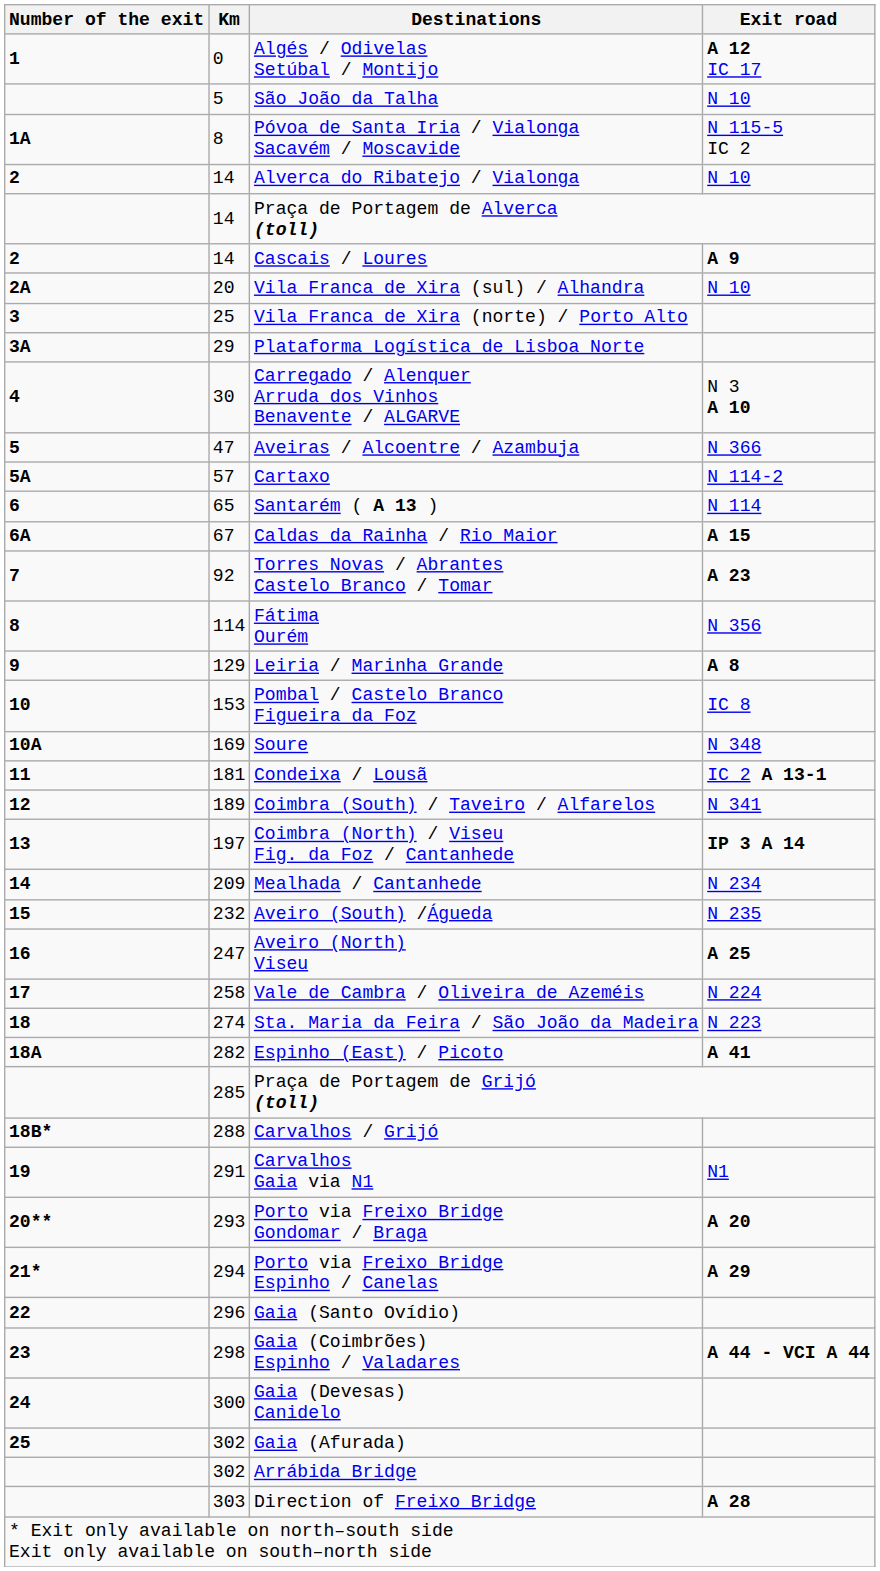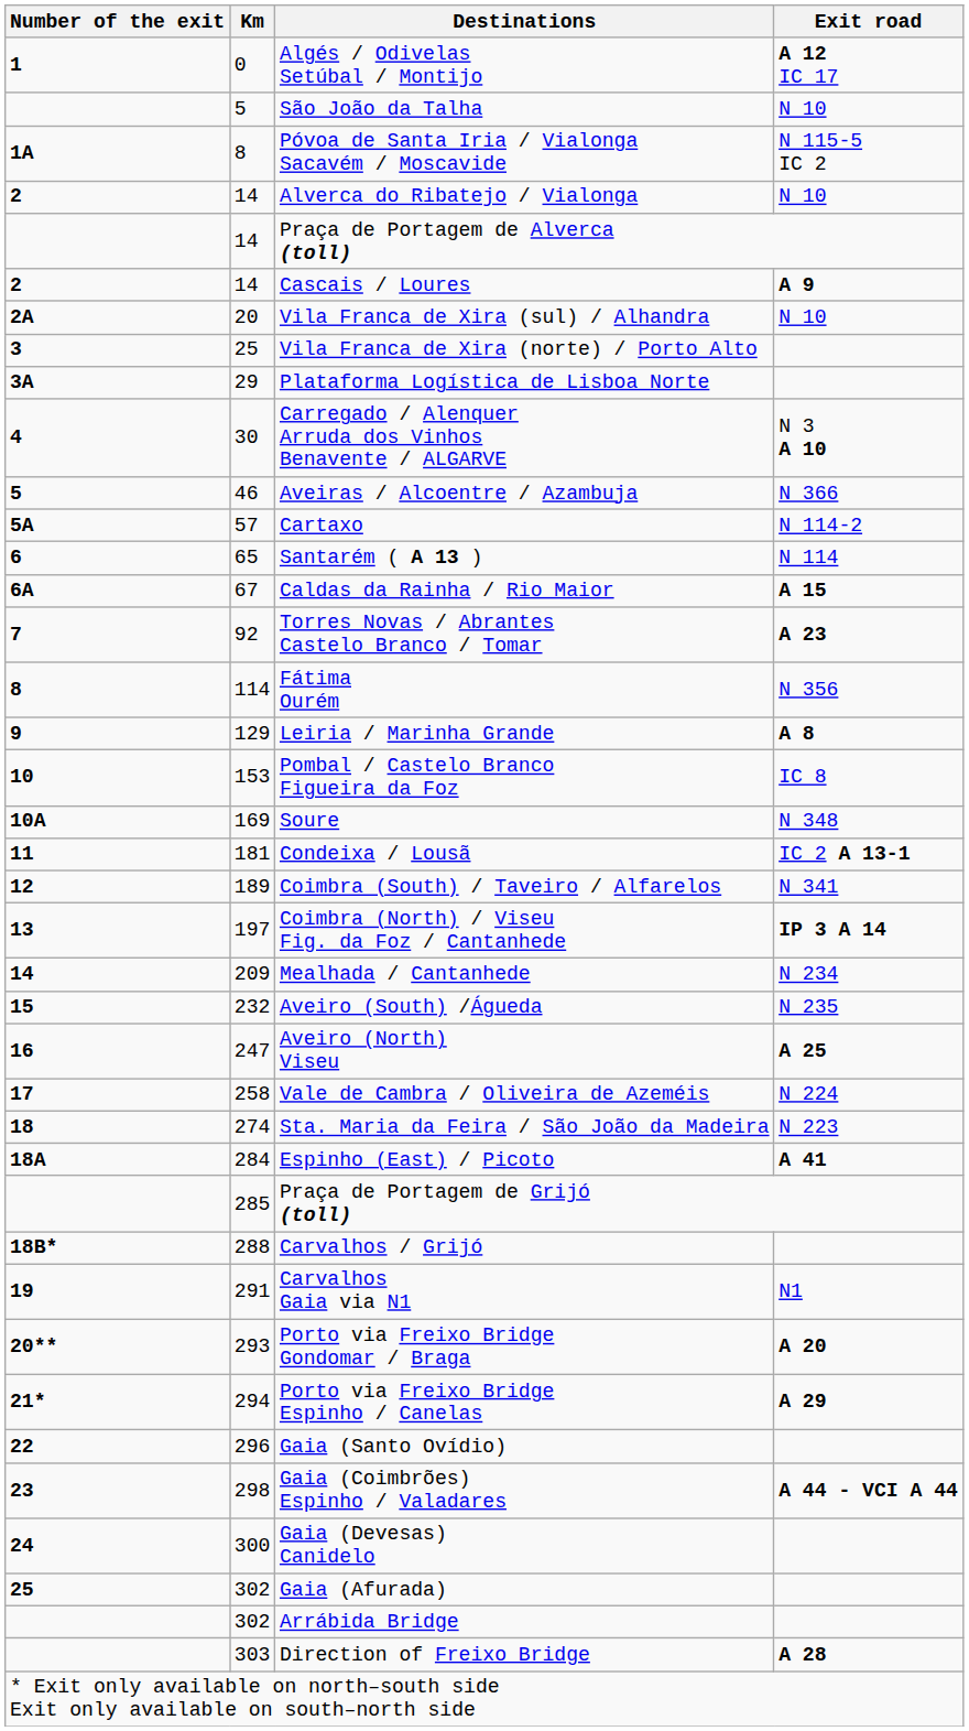 <table class="wikitable">
 <tr>
 <th>Number of the exit</th>
 <th>Km</th>
 <th>Destinations</th>
 <th>Exit road</th>
 </tr>
 <tr>
 <td><strong>1</strong></td>
 <td>0</td>
 <td><a href='#'>Algés</a> / <a href='#'>Odivelas</a><br><a href='#'>Setúbal</a> / <a href='#'>Montijo</a></td>
 <td><span>  <strong>A 12</strong></span><br><a href='#'>IC 17</a></td>
 </tr>
 <tr>
 <td></td>
 <td>5</td>
 <td><a href='#'>São João da Talha</a></td>
 <td><a href='#'>N 10</a></td>
 </tr>
 <tr>
 <td><strong>1A</strong></td>
 <td>8</td>
 <td><a href='#'>Póvoa de Santa Iria</a> / <a href='#'>Vialonga</a><br><a href='#'>Sacavém</a> / <a href='#'>Moscavide</a></td>
 <td><a href='#'>N 115-5</a><br>IC 2</td>
 </tr>
 <tr>
 <td><strong>2</strong></td>
 <td>14</td>
 <td><a href='#'>Alverca do Ribatejo</a> / <a href='#'>Vialonga</a></td>
 <td><a href='#'>N 10</a></td>
 </tr>
 <tr>
 <td></td>
 <td>14</td>
 <td colspan="2">Praça de Portagem de <a href='#'>Alverca</a><br><strong><em>(toll)</em></strong></td>
 </tr>
 <tr>
 <td><strong>2</strong></td>
 <td>14</td>
 <td><a href='#'>Cascais</a> / <a href='#'>Loures</a></td>
 <td><span>  <strong>A 9</strong></span></td>
 </tr>
 <tr>
 <td><strong>2A</strong></td>
 <td>20</td>
 <td><a href='#'>Vila Franca de Xira</a> (sul) / <a href='#'>Alhandra</a></td>
 <td><a href='#'>N 10</a></td>
 </tr>
 <tr>
 <td><strong>3</strong></td>
 <td>25</td>
 <td><a href='#'>Vila Franca de Xira</a> (norte) / <a href='#'>Porto Alto</a></td>
 <td></td>
 </tr>
 <tr>
 <td><strong>3A</strong></td>
 <td>29</td>
 <td><a href='#'>Plataforma Logística de Lisboa Norte</a></td>
 <td></td>
 </tr>
 <tr>
 <td><strong>4</strong></td>
 <td>30</td>
 <td><a href='#'>Carregado</a> / <a href='#'>Alenquer</a><br><a href='#'>Arruda dos Vinhos</a><br><a href='#'>Benavente</a> / <a href='#'>ALGARVE</a></td>
 <td>N 3<br><span>  <strong>A 10</strong></span></td>
 </tr>
 <tr>
 <td><strong>5</strong></td>
-<td>47</td>
+<td>46</td>
 <td><a href='#'>Aveiras</a> / <a href='#'>Alcoentre</a> / <a href='#'>Azambuja</a></td>
 <td><a href='#'>N 366</a></td>
 </tr>
 <tr>
 <td><strong>5A</strong></td>
 <td>57</td>
 <td><a href='#'>Cartaxo</a></td>
 <td><a href='#'>N 114-2</a></td>
 </tr>
 <tr>
 <td><strong>6</strong></td>
 <td>65</td>
 <td><a href='#'>Santarém</a> ( <span> <strong>A 13</strong></span>   )</td>
 <td><a href='#'>N 114</a></td>
 </tr>
 <tr>
 <td><strong>6A</strong></td>
 <td>67</td>
 <td><a href='#'>Caldas da Rainha</a> / <a href='#'>Rio Maior</a></td>
 <td><span>  <strong>A 15</strong></span></td>
 </tr>
 <tr>
 <td><strong>7</strong></td>
 <td>92</td>
 <td><a href='#'>Torres Novas</a> / <a href='#'>Abrantes</a><br><a href='#'>Castelo Branco</a> / <a href='#'>Tomar</a></td>
 <td><span>  <strong>A 23</strong></span></td>
 </tr>
 <tr>
 <td><strong>8</strong></td>
 <td>114</td>
 <td><a href='#'>Fátima</a><br><a href='#'>Ourém</a></td>
 <td><a href='#'>N 356</a></td>
 </tr>
 <tr>
 <td><strong>9</strong></td>
 <td>129</td>
 <td><a href='#'>Leiria</a> / <a href='#'>Marinha Grande</a></td>
 <td><span>  <strong>A 8</strong></span></td>
 </tr>
 <tr>
 <td><strong>10</strong></td>
 <td>153</td>
 <td><a href='#'>Pombal</a> / <a href='#'>Castelo Branco</a><br><a href='#'>Figueira da Foz</a></td>
 <td><a href='#'>IC 8</a></td>
 </tr>
 <tr>
 <td><strong>10A</strong></td>
 <td>169</td>
 <td><a href='#'>Soure</a></td>
 <td><a href='#'>N 348</a></td>
 </tr>
 <tr>
 <td><strong>11</strong></td>
 <td>181</td>
 <td><a href='#'>Condeixa</a> / <a href='#'>Lousã</a></td>
 <td><a href='#'>IC 2</a> <span>  <strong>A 13-1</strong></span></td>
 </tr>
 <tr>
 <td><strong>12</strong></td>
 <td>189</td>
 <td><a href='#'>Coimbra (South)</a> / <a href='#'>Taveiro</a> / <a href='#'>Alfarelos</a></td>
 <td><a href='#'>N 341</a></td>
 </tr>
 <tr>
 <td><strong>13</strong></td>
 <td>197</td>
 <td><a href='#'>Coimbra (North)</a> / <a href='#'>Viseu</a><br><a href='#'>Fig. da Foz</a> / <a href='#'>Cantanhede</a></td>
 <td><span>  <strong>IP 3</strong></span>  <span>  <strong>A 14</strong></span></td>
 </tr>
 <tr>
 <td><strong>14</strong></td>
 <td>209</td>
 <td><a href='#'>Mealhada</a> / <a href='#'>Cantanhede</a></td>
 <td><a href='#'>N 234</a></td>
 </tr>
 <tr>
 <td><strong>15</strong></td>
 <td>232</td>
 <td><a href='#'>Aveiro (South)</a> /<a href='#'>Águeda</a></td>
 <td><a href='#'>N 235</a></td>
 </tr>
 <tr>
 <td><strong>16</strong></td>
 <td>247</td>
 <td><a href='#'>Aveiro (North)</a><br><a href='#'>Viseu</a></td>
 <td><span>  <strong>A 25</strong></span></td>
 </tr>
 <tr>
 <td><strong>17</strong></td>
 <td>258</td>
 <td><a href='#'>Vale de Cambra</a> / <a href='#'>Oliveira de Azeméis</a></td>
 <td><a href='#'>N 224</a></td>
 </tr>
 <tr>
 <td><strong>18</strong></td>
 <td>274</td>
 <td><a href='#'>Sta. Maria da Feira</a> / <a href='#'>São João da Madeira</a></td>
 <td><a href='#'>N 223</a></td>
 </tr>
 <tr>
 <td><strong>18A</strong></td>
-<td>282</td>
+<td>284</td>
 <td><a href='#'>Espinho (East)</a> / <a href='#'>Picoto</a></td>
 <td><span>  <strong>A 41</strong></span></td>
 </tr>
 <tr>
 <td></td>
 <td>285</td>
 <td colspan="2">Praça de Portagem de <a href='#'>Grijó</a><br><strong><em>(toll)</em></strong></td>
 </tr>
 <tr>
 <td><strong>18B*</strong></td>
 <td>288</td>
 <td><a href='#'>Carvalhos</a> / <a href='#'>Grijó</a></td>
 <td></td>
 </tr>
 <tr>
 <td><strong>19</strong></td>
 <td>291</td>
 <td><a href='#'>Carvalhos</a><br><a href='#'>Gaia</a> via <a href='#'>N1</a></td>
 <td><a href='#'>N1</a></td>
 </tr>
 <tr>
 <td><strong>20**</strong></td>
 <td>293</td>
 <td><a href='#'>Porto</a> via <a href='#'>Freixo Bridge</a><br><a href='#'>Gondomar</a> / <a href='#'>Braga</a></td>
 <td><span>  <strong>A 20</strong></span></td>
 </tr>
 <tr>
 <td><strong>21*</strong></td>
 <td>294</td>
 <td><a href='#'>Porto</a> via <a href='#'>Freixo Bridge</a><br><a href='#'>Espinho</a> / <a href='#'>Canelas</a></td>
 <td><span>  <strong>A 29</strong></span></td>
 </tr>
 <tr>
 <td><strong>22</strong></td>
 <td>296</td>
 <td><a href='#'>Gaia</a> (Santo Ovídio)</td>
 <td></td>
 </tr>
 <tr>
 <td><strong>23</strong></td>
 <td>298</td>
 <td><a href='#'>Gaia</a> (Coimbrões)<br><a href='#'>Espinho</a> / <a href='#'>Valadares</a></td>
 <td><span>  <strong>A 44 - VCI</strong></span> <span> <strong>A 44</strong></span></td>
 </tr>
 <tr>
 <td><strong>24</strong></td>
 <td>300</td>
 <td><a href='#'>Gaia</a> (Devesas)<br><a href='#'>Canidelo</a></td>
 <td></td>
 </tr>
 <tr>
 <td><strong>25</strong></td>
 <td>302</td>
 <td><a href='#'>Gaia</a> (Afurada)</td>
 <td></td>
 </tr>
 <tr>
 <td></td>
 <td>302</td>
 <td><a href='#'>Arrábida Bridge</a></td>
 <td></td>
 </tr>
 <tr>
 <td></td>
 <td>303</td>
 <td>Direction of <a href='#'>Freixo Bridge</a></td>
 <td><span>  <strong>A 28</strong></span></td>
 </tr>
 <tr>
 <td colspan="4">* Exit only available on north–south side<br> Exit only available on south–north side</td>
 </tr>
 </table>
